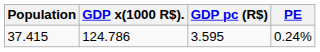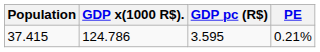 <table class="wikitable">
 <tr>
 <th>Population</th>
 <th><a href='#'>GDP</a> x(1000 R$).</th>
 <th><a href='#'>GDP pc</a> (R$)</th>
 <th><a href='#'>PE</a></th>
 </tr>
 <tr>
 <td>37.415</td>
 <td>124.786</td>
 <td>3.595</td>
-<td>0.24%</td>
+<td>0.21%</td>
 </tr>
 </table>
